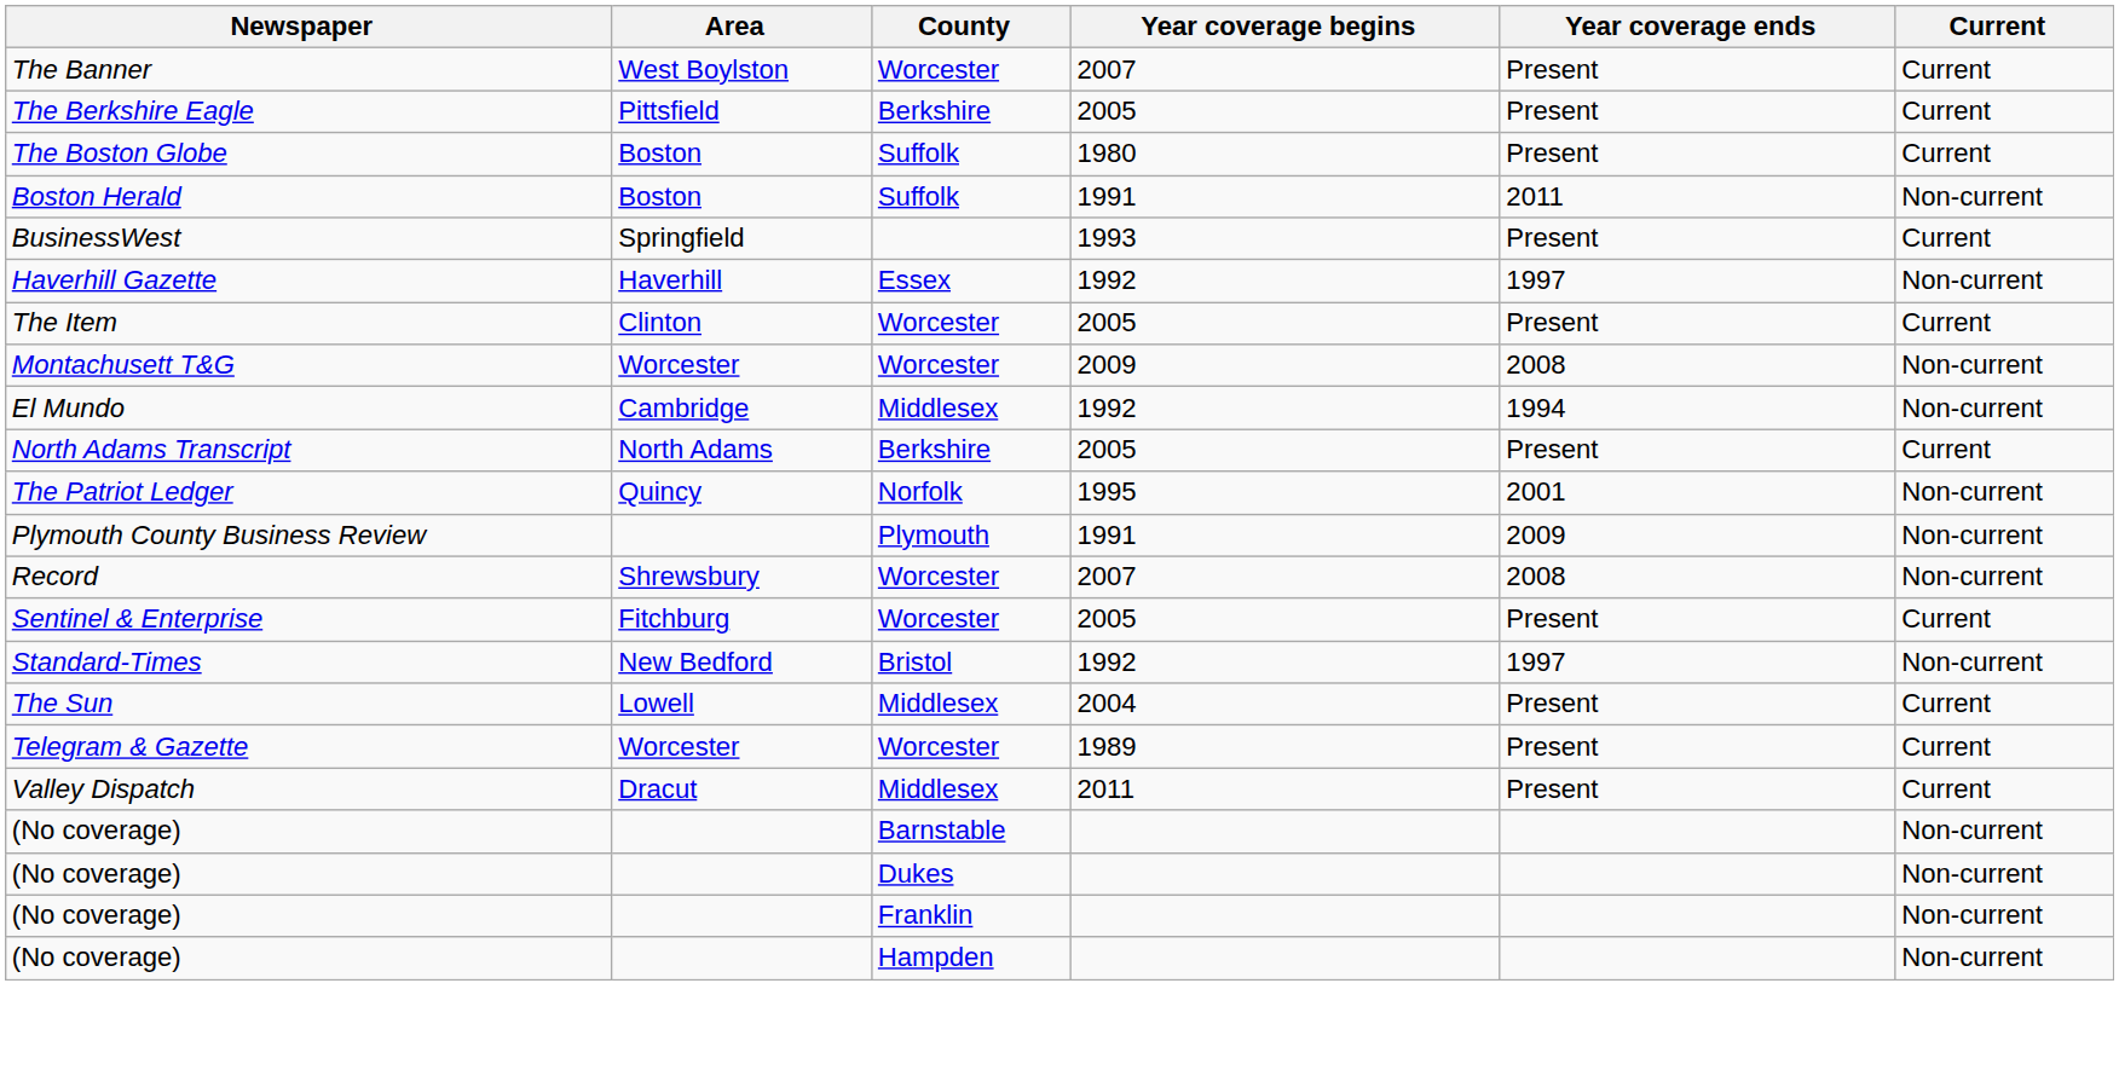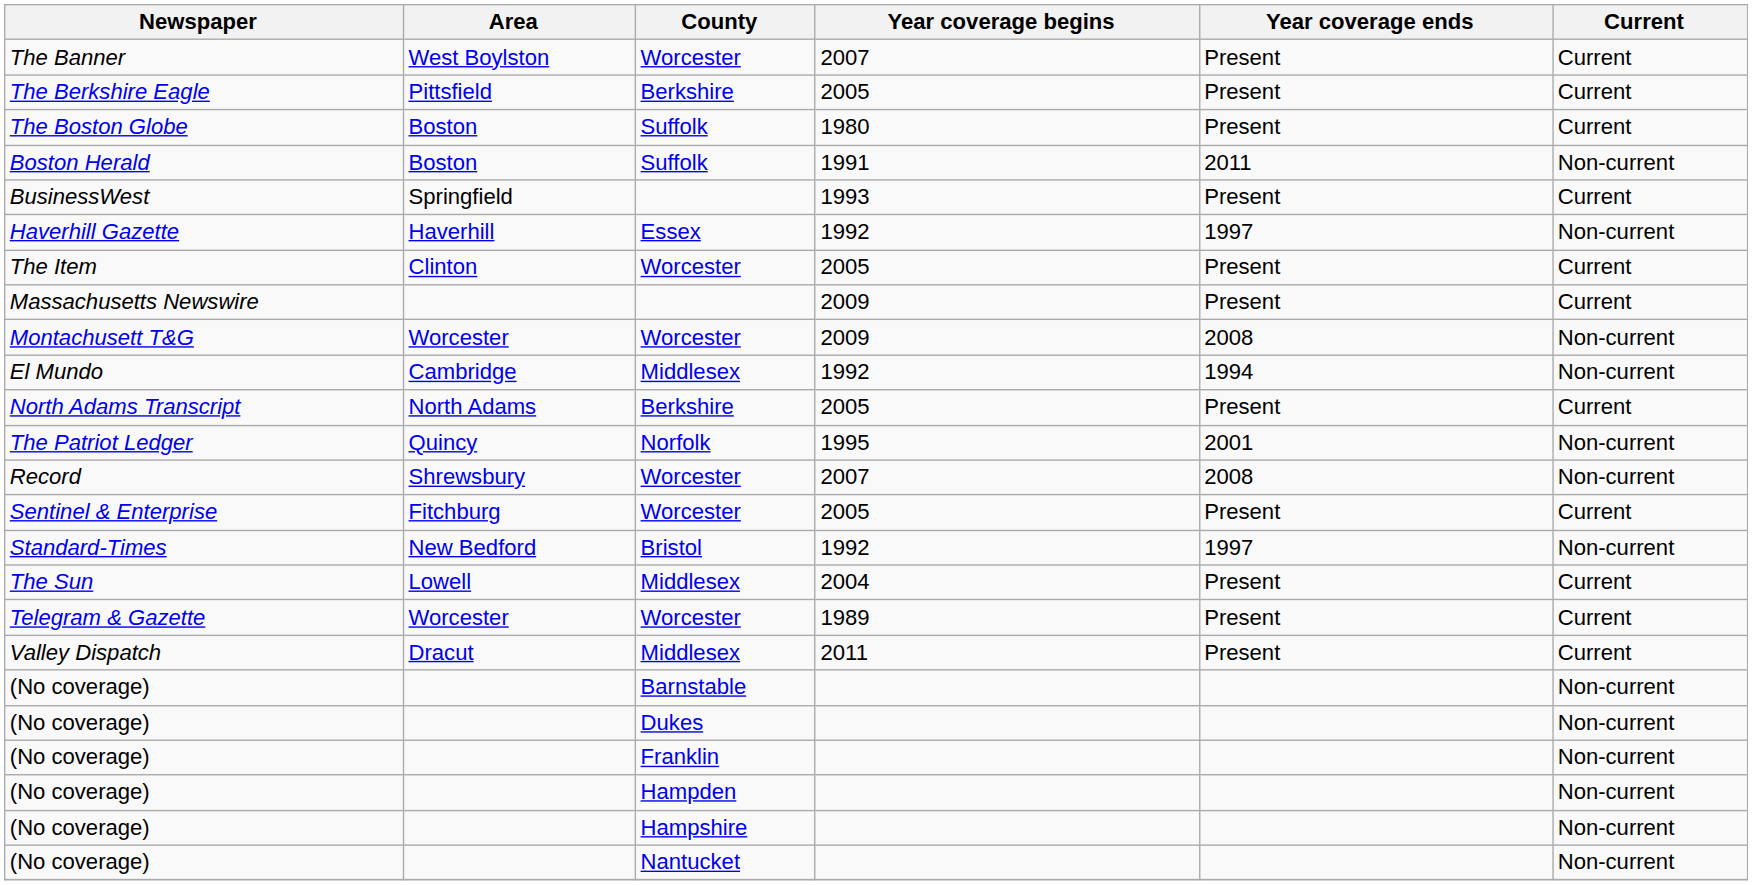 <table class="wikitable sortable" style="width:100%">
 <tr>
 <th width="*"><strong>Newspaper</strong>  </th>
 <th width="*"><strong>Area</strong>  </th>
 <th width="*"><strong>County</strong>  </th>
 <th width="*"><strong>Year coverage begins</strong>  </th>
 <th width="*"><strong>Year coverage ends</strong>  </th>
 <th width="*"><strong>Current</strong>  </th>
 </tr>
 <tr ->
 <td><em>The Banner</em> </td>
 <td><a href='#'>West Boylston</a></td>
 <td><a href='#'>Worcester</a></td>
 <td>2007</td>
 <td>Present</td>
 <td>Current</td>
 </tr>
 <tr ->
 <td><em><a href='#'>The Berkshire Eagle</a></em></td>
 <td><a href='#'>Pittsfield</a></td>
 <td><a href='#'>Berkshire</a></td>
 <td>2005</td>
 <td>Present</td>
 <td>Current</td>
 </tr>
 <tr ->
 <td><em><a href='#'>The Boston Globe</a></em></td>
 <td><a href='#'>Boston</a></td>
 <td><a href='#'>Suffolk</a></td>
 <td>1980</td>
 <td>Present</td>
 <td>Current</td>
 </tr>
 <tr ->
 <td><em><a href='#'>Boston Herald</a></em></td>
 <td><a href='#'>Boston</a></td>
 <td><a href='#'>Suffolk</a></td>
 <td>1991</td>
 <td>2011</td>
 <td>Non-current</td>
 </tr>
 <tr ->
 <td><em>BusinessWest</em></td>
 <td>Springfield</td>
 <td></td>
 <td>1993</td>
 <td>Present</td>
 <td>Current</td>
 </tr>
 <tr ->
 <td><em><a href='#'>Haverhill Gazette</a></em></td>
 <td><a href='#'>Haverhill</a></td>
 <td><a href='#'>Essex</a></td>
 <td>1992</td>
 <td>1997</td>
 <td>Non-current</td>
 </tr>
 <tr ->
 <td><em>The Item</em> </td>
 <td><a href='#'>Clinton</a></td>
 <td><a href='#'>Worcester</a></td>
 <td>2005</td>
 <td>Present</td>
 <td>Current</td>
 </tr>
 <tr ->
+<td><em>Massachusetts Newswire</em></td>
+<td></td>
+<td></td>
+<td>2009</td>
+<td>Present</td>
+<td>Current</td>
+</tr>
+<tr ->
 <td><em><a href='#'>Montachusett T&G</a></em></td>
 <td><a href='#'>Worcester</a></td>
 <td><a href='#'>Worcester</a></td>
 <td>2009</td>
 <td>2008</td>
 <td>Non-current</td>
 </tr>
 <tr ->
 <td><em>El Mundo</em></td>
 <td><a href='#'>Cambridge</a></td>
 <td><a href='#'>Middlesex</a></td>
 <td>1992</td>
 <td>1994</td>
 <td>Non-current</td>
 </tr>
 <tr ->
 <td><em><a href='#'>North Adams Transcript</a></em></td>
 <td><a href='#'>North Adams</a></td>
 <td><a href='#'>Berkshire</a></td>
 <td>2005</td>
 <td>Present</td>
 <td>Current</td>
 </tr>
 <tr ->
 <td><em><a href='#'>The Patriot Ledger</a></em></td>
 <td><a href='#'>Quincy</a></td>
 <td><a href='#'>Norfolk</a></td>
 <td>1995</td>
 <td>2001</td>
-<td>Non-current</td>
-</tr>
-<tr ->
-<td><em>Plymouth County Business Review</em></td>
-<td></td>
-<td><a href='#'>Plymouth</a></td>
-<td>1991</td>
-<td>2009</td>
 <td>Non-current</td>
 </tr>
 <tr ->
 <td><em>Record</em></td>
 <td><a href='#'>Shrewsbury</a></td>
 <td><a href='#'>Worcester</a></td>
 <td>2007</td>
 <td>2008</td>
 <td>Non-current</td>
 </tr>
 <tr ->
 <td><em><a href='#'>Sentinel & Enterprise</a></em></td>
 <td><a href='#'>Fitchburg</a></td>
 <td><a href='#'>Worcester</a></td>
 <td>2005</td>
 <td>Present</td>
 <td>Current</td>
 </tr>
 <tr ->
 <td><em><a href='#'>Standard-Times</a></em></td>
 <td><a href='#'>New Bedford</a></td>
 <td><a href='#'>Bristol</a></td>
 <td>1992</td>
 <td>1997</td>
 <td>Non-current</td>
 </tr>
 <tr ->
 <td><em><a href='#'>The Sun</a></em></td>
 <td><a href='#'>Lowell</a></td>
 <td><a href='#'>Middlesex</a></td>
 <td>2004</td>
 <td>Present</td>
 <td>Current</td>
 </tr>
 <tr ->
 <td><em><a href='#'>Telegram & Gazette</a></em></td>
 <td><a href='#'>Worcester</a></td>
 <td><a href='#'>Worcester</a></td>
 <td>1989</td>
 <td>Present</td>
 <td>Current</td>
 </tr>
 <tr ->
 <td><em>Valley Dispatch</em> </td>
 <td><a href='#'>Dracut</a></td>
 <td><a href='#'>Middlesex</a></td>
 <td>2011</td>
 <td>Present</td>
 <td>Current</td>
 </tr>
 <tr ->
 <td>(No coverage)</td>
 <td></td>
 <td><a href='#'>Barnstable</a></td>
 <td></td>
 <td></td>
 <td>Non-current</td>
 </tr>
 <tr ->
 <td>(No coverage)</td>
 <td></td>
 <td><a href='#'>Dukes</a></td>
 <td></td>
 <td></td>
 <td>Non-current</td>
 </tr>
 <tr ->
 <td>(No coverage)</td>
 <td></td>
 <td><a href='#'>Franklin</a></td>
 <td></td>
 <td></td>
 <td>Non-current</td>
 </tr>
 <tr ->
 <td>(No coverage)</td>
 <td></td>
 <td><a href='#'>Hampden</a></td>
 <td></td>
 <td></td>
 <td>Non-current</td>
 </tr>
 <tr ->
+<td>(No coverage)</td>
+<td></td>
+<td><a href='#'>Hampshire</a></td>
+<td></td>
+<td></td>
+<td>Non-current</td>
+</tr>
+<tr ->
+<td>(No coverage)</td>
+<td></td>
+<td><a href='#'>Nantucket</a></td>
+<td></td>
+<td></td>
+<td>Non-current</td>
+</tr>
+<tr ->
 </tr>
 </table>
